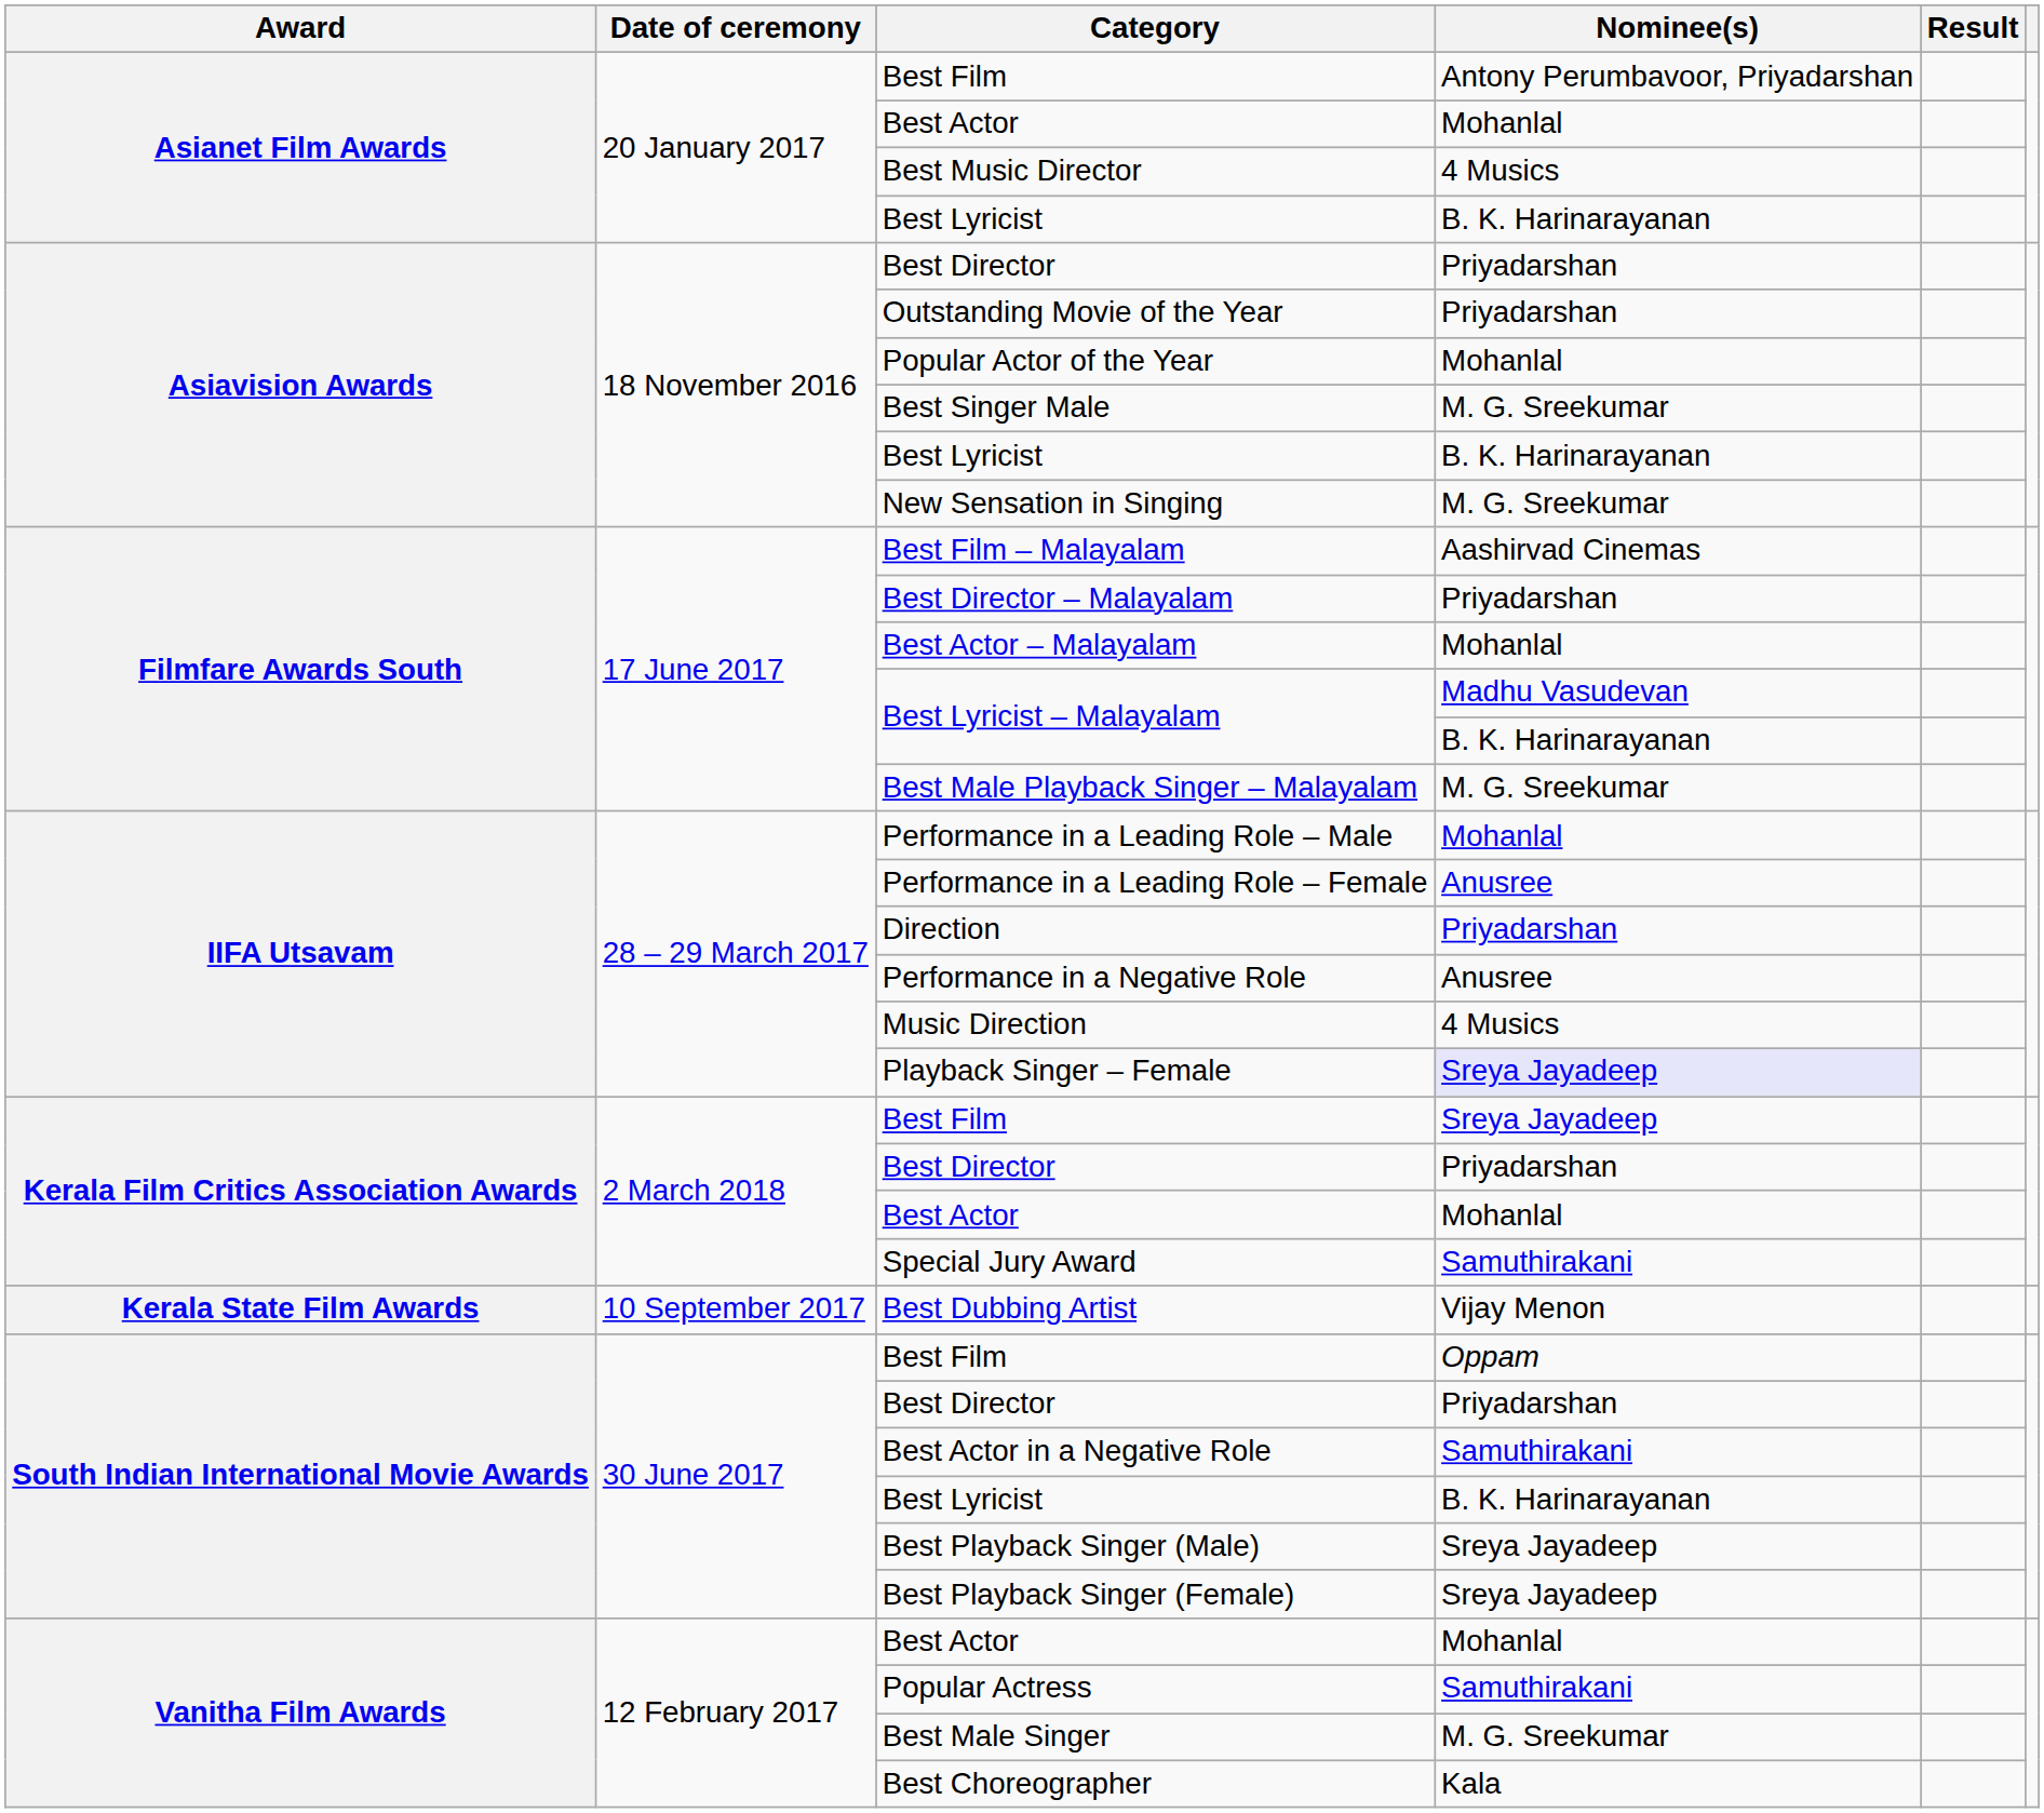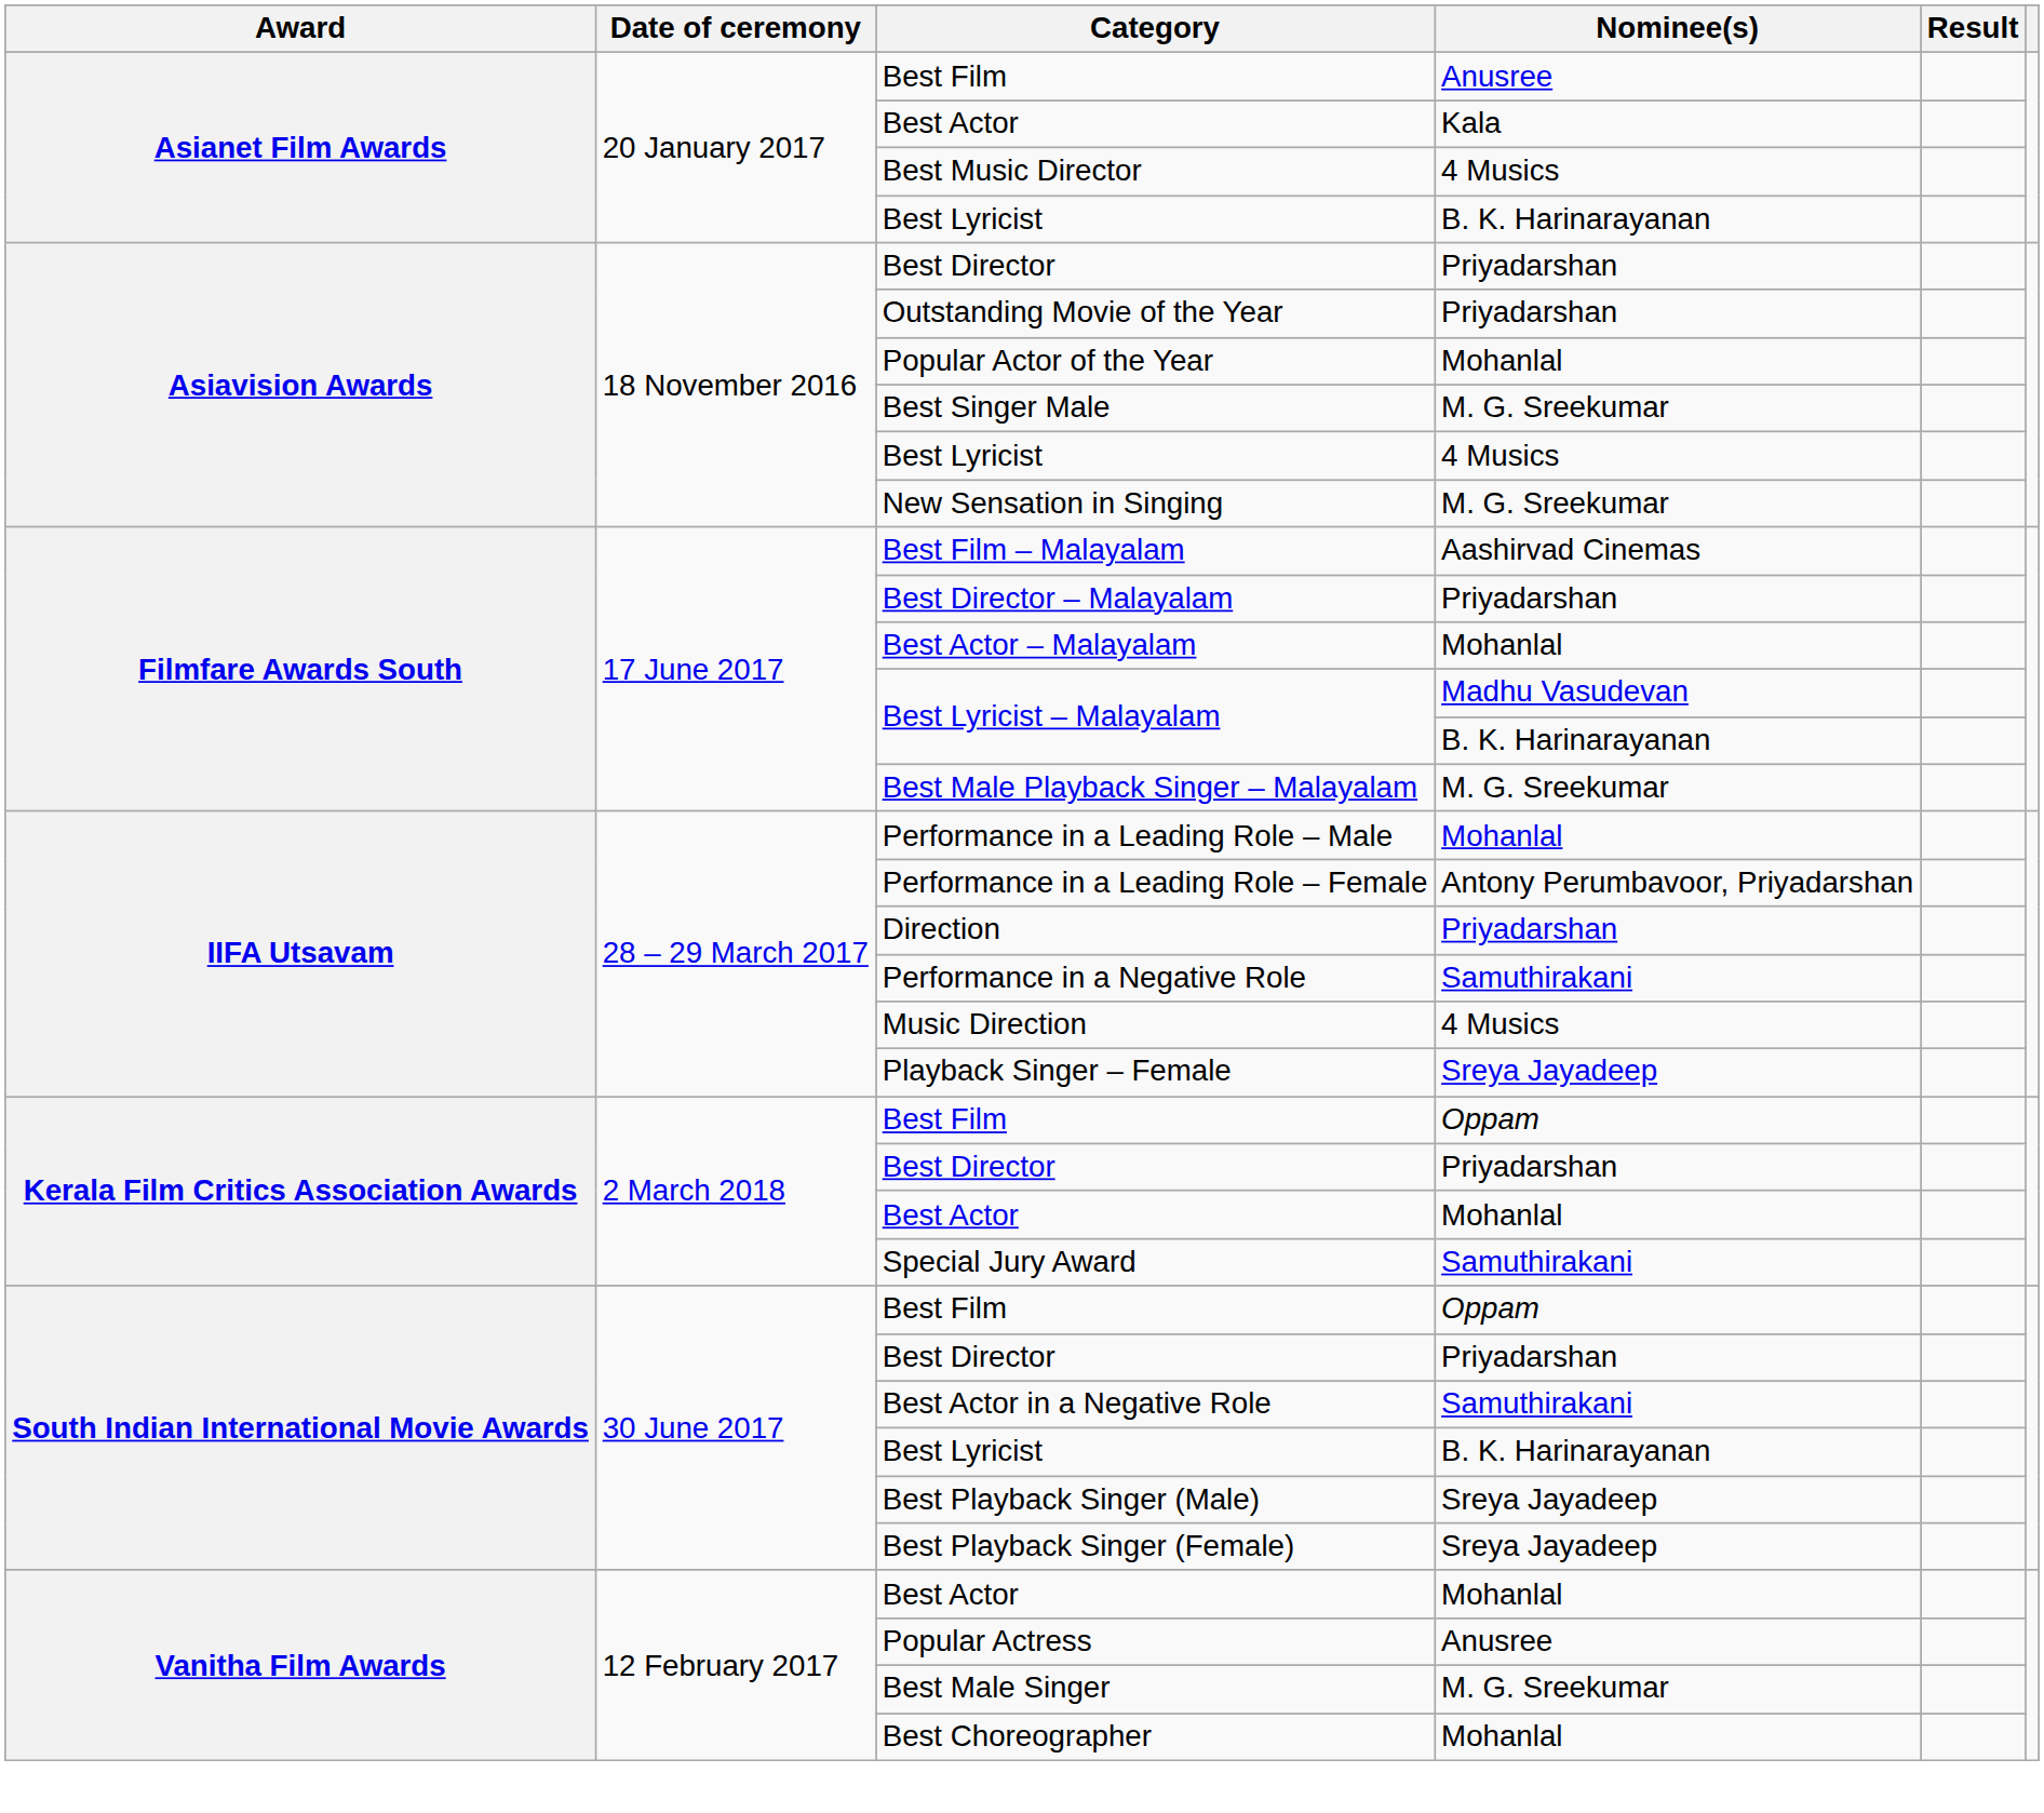 <table class="wikitable plainrowheaders">
 <tr>
 <th scope="col">Award</th>
 <th scope="col">Date of ceremony</th>
 <th scope="col">Category</th>
 <th scope="col">Nominee(s)</th>
 <th scope="col">Result</th>
 <th scope="col"></th>
 </tr>
 <tr>
 <th scope="row" rowspan="4"><a href='#'>Asianet Film Awards</a></th>
 <td rowspan="4">20 January 2017</td>
 <td>Best Film</td>
-<td>Antony Perumbavoor, Priyadarshan</td>
+<td><a href='#'>Anusree</a></td>
 <td></td>
 <td style="text-align:center;" rowspan="4"></td>
 </tr>
 <tr>
 <td>Best Actor</td>
-<td>Mohanlal</td>
+<td>Kala</td>
 <td></td>
 </tr>
 <tr>
 <td>Best Music Director</td>
 <td>4 Musics</td>
 <td></td>
 </tr>
 <tr>
 <td>Best Lyricist</td>
 <td>B. K. Harinarayanan</td>
 <td></td>
 </tr>
 <tr>
 <th scope="row" rowspan="6"><a href='#'>Asiavision Awards</a></th>
 <td rowspan="6">18 November 2016</td>
 <td>Best Director</td>
 <td>Priyadarshan</td>
 <td></td>
 <td style="text-align:center;" rowspan="6"></td>
 </tr>
 <tr>
 <td>Outstanding Movie of the Year</td>
 <td>Priyadarshan</td>
 <td></td>
 </tr>
 <tr>
 <td>Popular Actor of the Year</td>
 <td>Mohanlal</td>
 <td></td>
 </tr>
 <tr>
 <td>Best Singer  Male</td>
 <td>M. G. Sreekumar </td>
 <td></td>
 </tr>
 <tr>
 <td>Best Lyricist</td>
-<td>B. K. Harinarayanan</td>
+<td>4 Musics</td>
 <td></td>
 </tr>
 <tr>
 <td>New Sensation in Singing</td>
 <td>M. G. Sreekumar </td>
 <td></td>
 </tr>
 <tr>
 <th scope="row" rowspan="6"><a href='#'>Filmfare Awards South</a></th>
 <td rowspan="6"><a href='#'>17 June 2017</a></td>
 <td><a href='#'>Best Film – Malayalam</a></td>
 <td>Aashirvad Cinemas</td>
 <td></td>
 <td style="text-align:center;" rowspan="6"></td>
 </tr>
 <tr>
 <td><a href='#'>Best Director – Malayalam</a></td>
 <td>Priyadarshan</td>
 <td></td>
 </tr>
 <tr>
 <td><a href='#'>Best Actor – Malayalam</a></td>
 <td>Mohanlal</td>
 <td></td>
 </tr>
 <tr>
 <td rowspan="2"><a href='#'>Best Lyricist – Malayalam</a></td>
 <td><a href='#'>Madhu Vasudevan</a> </td>
 <td></td>
 </tr>
 <tr>
 <td>B. K. Harinarayanan </td>
 <td></td>
 </tr>
 <tr>
 <td><a href='#'>Best Male Playback Singer – Malayalam</a></td>
 <td>M. G. Sreekumar </td>
 <td></td>
 </tr>
 <tr>
 <th scope="row"  rowspan="6"><a href='#'>IIFA Utsavam</a></th>
 <td rowspan="6"><a href='#'>28 – 29 March 2017</a></td>
 <td>Performance in a Leading Role – Male</td>
 <td><a href='#'>Mohanlal</a></td>
 <td></td>
 <td style="text-align:center;" rowspan="6"></td>
 </tr>
 <tr>
 <td>Performance in a Leading Role – Female</td>
-<td><a href='#'>Anusree</a></td>
+<td>Antony Perumbavoor, Priyadarshan</td>
 <td></td>
 </tr>
 <tr>
 <td>Direction</td>
 <td><a href='#'>Priyadarshan</a></td>
 <td></td>
 </tr>
 <tr>
 <td>Performance in a Negative Role</td>
-<td>Anusree</td>
+<td><a href='#'>Samuthirakani</a></td>
 <td></td>
 </tr>
 <tr>
 <td>Music Direction</td>
 <td>4 Musics</td>
 <td></td>
 </tr>
 <tr>
 <td>Playback Singer – Female</td>
-<td style="background: lavender;"><a href='#'>Sreya Jayadeep</a></td>
+<td><a href='#'>Sreya Jayadeep</a></td>
 <td></td>
 </tr>
 <tr>
 <th scope="row"  rowspan="4"><a href='#'>Kerala Film Critics Association Awards</a></th>
 <td rowspan="4"><a href='#'>2 March 2018</a></td>
 <td><a href='#'>Best Film</a></td>
-<td><a href='#'>Sreya Jayadeep</a></td>
+<td><em>Oppam</em></td>
 <td></td>
 <td style="text-align:center;" rowspan="4"></td>
 </tr>
 <tr>
 <td><a href='#'>Best Director</a></td>
 <td>Priyadarshan</td>
 <td></td>
 </tr>
 <tr>
 <td><a href='#'>Best Actor</a></td>
 <td>Mohanlal</td>
 <td></td>
 </tr>
 <tr>
 <td>Special Jury Award</td>
 <td><a href='#'>Samuthirakani</a></td>
 <td></td>
-</tr>
-<tr>
-<th scope="row"><a href='#'>Kerala State Film Awards</a></th>
-<td><a href='#'>10 September 2017</a></td>
-<td><a href='#'>Best Dubbing Artist</a></td>
-<td>Vijay Menon </td>
-<td></td>
-<td style="text-align:center;"></td>
 </tr>
 <tr>
 <th scope="row" rowspan="6"><a href='#'>South Indian International Movie Awards</a></th>
 <td rowspan="6"><a href='#'>30 June 2017</a></td>
 <td>Best Film</td>
 <td><em>Oppam</em></td>
 <td></td>
 <td style="text-align:center;" rowspan="6"></td>
 </tr>
 <tr>
 <td>Best Director</td>
 <td>Priyadarshan</td>
 <td></td>
 </tr>
 <tr>
 <td>Best Actor in a Negative Role</td>
 <td><a href='#'>Samuthirakani</a></td>
 <td></td>
 </tr>
 <tr>
 <td>Best Lyricist</td>
 <td>B. K. Harinarayanan </td>
 <td></td>
 </tr>
 <tr>
 <td>Best Playback Singer (Male)</td>
 <td>Sreya Jayadeep</td>
 <td></td>
 </tr>
 <tr>
 <td>Best Playback Singer (Female)</td>
 <td>Sreya Jayadeep </td>
 <td></td>
 </tr>
 <tr>
 <th scope="row" rowspan="4"><a href='#'>Vanitha Film Awards</a></th>
 <td rowspan="4">12 February 2017</td>
 <td>Best Actor</td>
 <td>Mohanlal</td>
 <td></td>
 <td style="text-align:center;" rowspan="4"></td>
 </tr>
 <tr>
 <td>Popular Actress</td>
-<td><a href='#'>Samuthirakani</a></td>
+<td>Anusree</td>
 <td></td>
 </tr>
 <tr>
 <td>Best Male Singer</td>
 <td>M. G. Sreekumar </td>
 <td></td>
 </tr>
 <tr>
 <td>Best Choreographer</td>
-<td>Kala</td>
+<td>Mohanlal</td>
 <td></td>
 </tr>
 </table>
